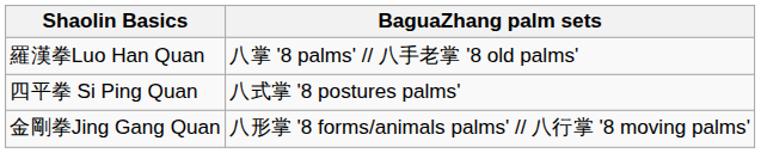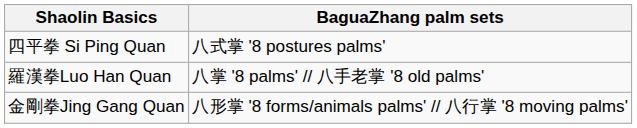 <table class="wikitable">
 <tr>
 <th>Shaolin Basics</th>
 <th>BaguaZhang palm sets</th>
 </tr>
 <tr>
+<td>四平拳 Si Ping Quan</td>
+<td>八式掌 '8 postures palms'</td>
+</tr>
+<tr>
 <td>羅漢拳Luo Han Quan</td>
 <td>八掌 '8 palms'  //  八手老掌 '8 old palms'</td>
-</tr>
-<tr>
-<td>四平拳 Si Ping Quan</td>
-<td>八式掌 '8 postures palms'</td>
 </tr>
 <tr>
 <td>金剛拳Jing Gang Quan</td>
 <td>八形掌 '8 forms/animals palms'  //  八行掌 '8 moving palms'</td>
 </tr>
 </table>
